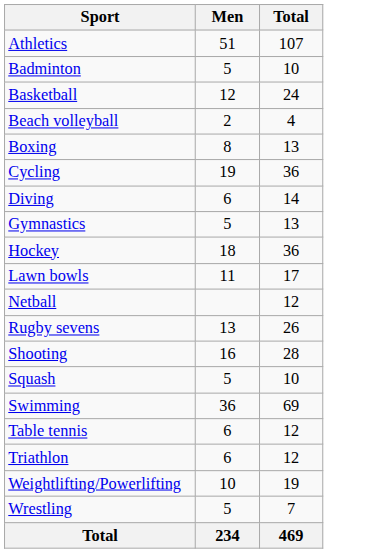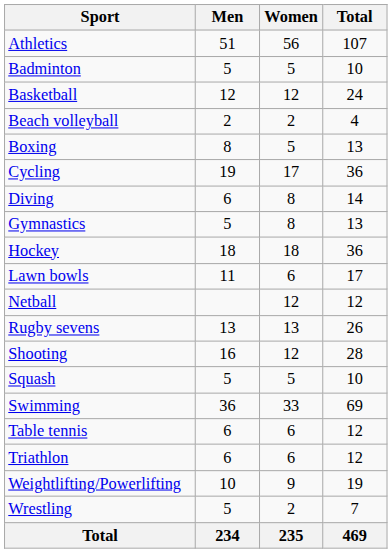 <table class="wikitable sortable" style="text-align:center;">
 <tr>
 <th width=180>Sport</th>
 <th width=55>Men</th>
+<th width=55>Women</th>
 <th width=55>Total</th>
 </tr>
 <tr>
 <td align=left><a href='#'>Athletics</a></td>
 <td>51</td>
+<td>56</td>
 <td>107</td>
 </tr>
 <tr>
 <td align=left><a href='#'>Badminton</a></td>
+<td>5</td>
 <td>5</td>
 <td>10</td>
 </tr>
 <tr>
 <td align=left><a href='#'>Basketball</a></td>
 <td>12</td>
+<td>12</td>
 <td>24</td>
 </tr>
 <tr>
 <td align=left><a href='#'>Beach volleyball</a></td>
+<td>2</td>
 <td>2</td>
 <td>4</td>
 </tr>
 <tr>
 <td align=left><a href='#'>Boxing</a></td>
 <td>8</td>
+<td>5</td>
 <td>13</td>
 </tr>
 <tr>
 <td align=left><a href='#'>Cycling</a></td>
 <td>19</td>
+<td>17</td>
 <td>36</td>
 </tr>
 <tr>
 <td align=left><a href='#'>Diving</a></td>
 <td>6</td>
+<td>8</td>
 <td>14</td>
 </tr>
 <tr>
 <td align=left><a href='#'>Gymnastics</a></td>
 <td>5</td>
+<td>8</td>
 <td>13</td>
 </tr>
 <tr>
 <td align=left><a href='#'>Hockey</a></td>
+<td>18</td>
 <td>18</td>
 <td>36</td>
 </tr>
 <tr>
 <td align=left><a href='#'>Lawn bowls</a></td>
 <td>11</td>
+<td>6</td>
 <td>17</td>
 </tr>
 <tr>
 <td align=left><a href='#'>Netball</a></td>
 <td></td>
 <td>12</td>
+<td>12</td>
 </tr>
 <tr>
 <td align=left><a href='#'>Rugby sevens</a></td>
+<td>13</td>
 <td>13</td>
 <td>26</td>
 </tr>
 <tr>
 <td align=left><a href='#'>Shooting</a></td>
 <td>16</td>
+<td>12</td>
 <td>28</td>
 </tr>
 <tr>
 <td align=left><a href='#'>Squash</a></td>
+<td>5</td>
 <td>5</td>
 <td>10</td>
 </tr>
 <tr>
 <td align=left><a href='#'>Swimming</a></td>
 <td>36</td>
+<td>33</td>
 <td>69</td>
 </tr>
 <tr>
 <td align=left><a href='#'>Table tennis</a></td>
+<td>6</td>
 <td>6</td>
 <td>12</td>
 </tr>
 <tr>
 <td align=left><a href='#'>Triathlon</a></td>
 <td>6</td>
+<td>6</td>
 <td>12</td>
 </tr>
 <tr>
 <td align=left><a href='#'>Weightlifting/Powerlifting</a></td>
 <td>10</td>
+<td>9</td>
 <td>19</td>
 </tr>
 <tr>
 <td align=left><a href='#'>Wrestling</a></td>
 <td>5</td>
+<td>2</td>
 <td>7</td>
 </tr>
 <tr>
 <th>Total</th>
 <th>234</th>
+<th>235</th>
 <th>469</th>
 </tr>
 </table>
